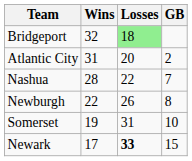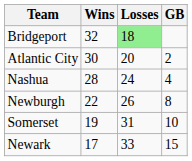 <table class="wikitable">
 <tr>
 <th>Team</th>
 <th>Wins</th>
 <th>Losses</th>
 <th>GB</th>
 </tr>
 <tr>
 <td>Bridgeport</td>
 <td>32</td>
 <td style="background: lightgreen;">18</td>
 <td> </td>
 </tr>
 <tr>
 <td>Atlantic City</td>
-<td>31</td>
+<td>30</td>
 <td>20</td>
 <td>2</td>
 </tr>
 <tr>
 <td>Nashua</td>
 <td>28</td>
-<td>22</td>
-<td>7</td>
+<td>24</td>
+<td>4</td>
 </tr>
 <tr>
 <td>Newburgh</td>
 <td>22</td>
 <td>26</td>
 <td>8</td>
 </tr>
 <tr>
 <td>Somerset</td>
 <td>19</td>
 <td>31</td>
 <td>10</td>
 </tr>
 <tr>
 <td>Newark</td>
 <td>17</td>
-<td><strong>33</strong></td>
+<td>33</td>
 <td>15</td>
 </tr>
 </table>
